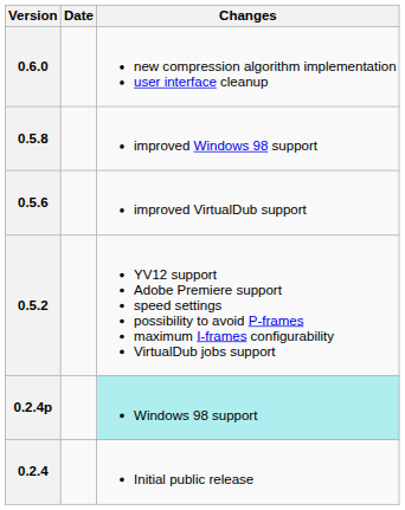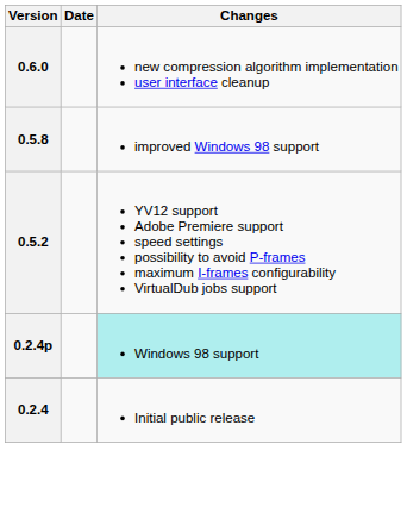 <table class="wikitable">
 <tr>
 <th>Version</th>
 <th>Date</th>
 <th>Changes</th>
 </tr>
 <tr>
 <th>0.6.0</th>
 <td></td>
 <td><br><ul><li>new compression algorithm implementation</li><li><a href='#'>user interface</a> cleanup</li></ul></td>
 </tr>
 <tr>
 <th>0.5.8</th>
 <td></td>
 <td><br><ul><li>improved <a href='#'>Windows 98</a> support</li></ul></td>
 </tr>
 <tr>
-<th>0.5.6</th>
-<td></td>
-<td><br><ul><li>improved VirtualDub support</li></ul></td>
-</tr>
-<tr>
 <th>0.5.2</th>
 <td></td>
 <td><br><ul><li>YV12 support</li><li>Adobe Premiere support</li><li>speed settings</li><li>possibility to avoid <a href='#'>P-frames</a></li><li>maximum <a href='#'>I-frames</a> configurability</li><li>VirtualDub jobs support</li></ul></td>
 </tr>
 <tr>
 <th>0.2.4p</th>
 <td></td>
 <td style="background: paleturquoise;"><br><ul><li>Windows 98 support</li></ul></td>
 </tr>
 <tr>
 <th>0.2.4</th>
 <td></td>
 <td><br><ul><li>Initial public release</li></ul></td>
 </tr>
 </table>
